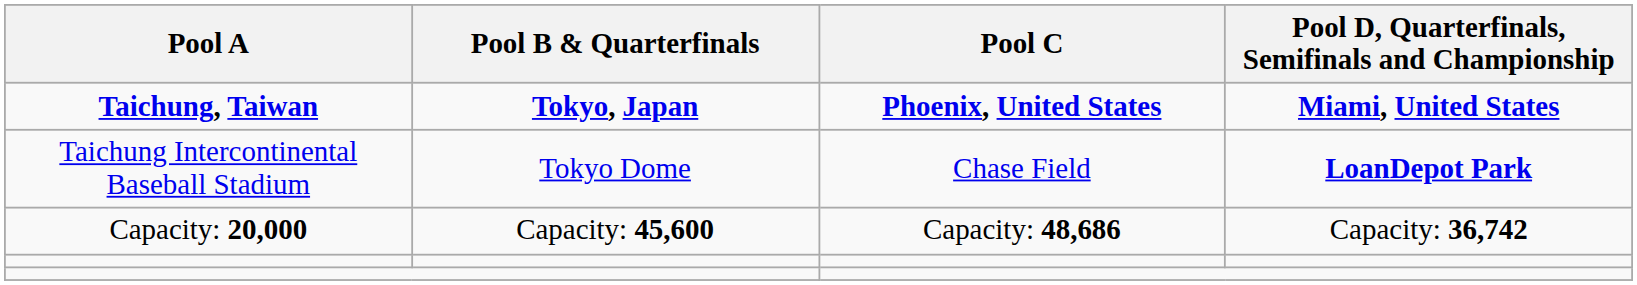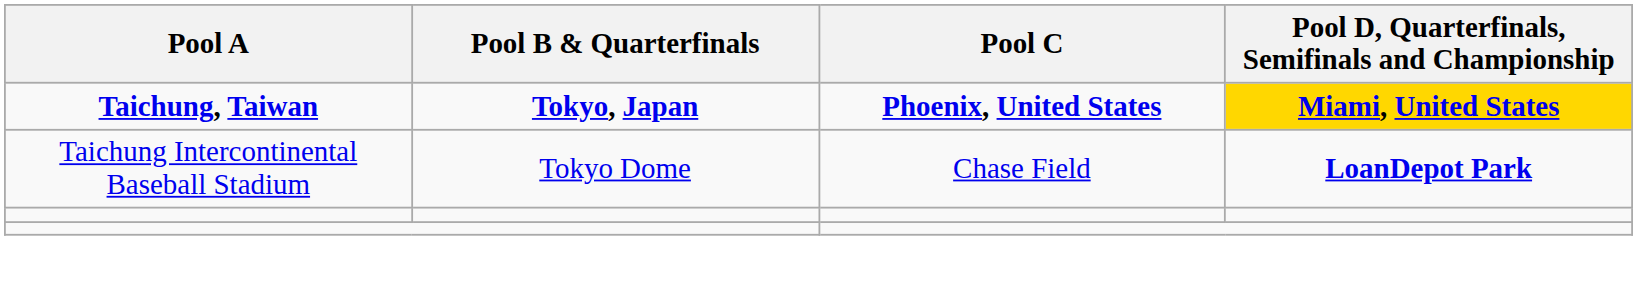 <table class="wikitable" style="text-align:center" width=900>
 <tr>
 <th width=25%>Pool A</th>
 <th width=25%>Pool B & Quarterfinals</th>
 <th width=25%>Pool C</th>
 <th width=25%>Pool D, Quarterfinals, Semifinals and Championship</th>
 </tr>
 <tr>
 <td> <strong><a href='#'>Taichung</a>, <a href='#'>Taiwan</a></strong></td>
 <td> <strong><a href='#'>Tokyo</a>, <a href='#'>Japan</a></strong></td>
 <td> <strong><a href='#'>Phoenix</a>, <a href='#'>United States</a></strong></td>
-<td> <strong><a href='#'>Miami</a>, <a href='#'>United States</a></strong></td>
+<td style="background: gold;"> <strong><a href='#'>Miami</a>, <a href='#'>United States</a></strong></td>
 </tr>
 <tr>
 <td><a href='#'>Taichung Intercontinental Baseball Stadium</a></td>
 <td><a href='#'>Tokyo Dome</a></td>
 <td><a href='#'>Chase Field</a></td>
 <td><strong><a href='#'>LoanDepot Park</a></strong></td>
-</tr>
-<tr>
-<td>Capacity: <strong>20,000</strong></td>
-<td>Capacity: <strong>45,600</strong></td>
-<td>Capacity: <strong>48,686</strong></td>
-<td>Capacity: <strong>36,742</strong></td>
 </tr>
 <tr>
 <td></td>
 <td></td>
 <td></td>
 <td></td>
 </tr>
 <tr>
 <td colspan="2"></td>
 <td colspan="2"></td>
 </tr>
 </table>
